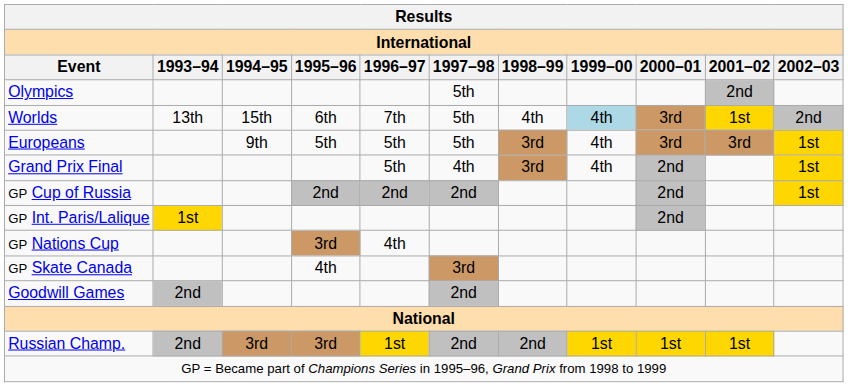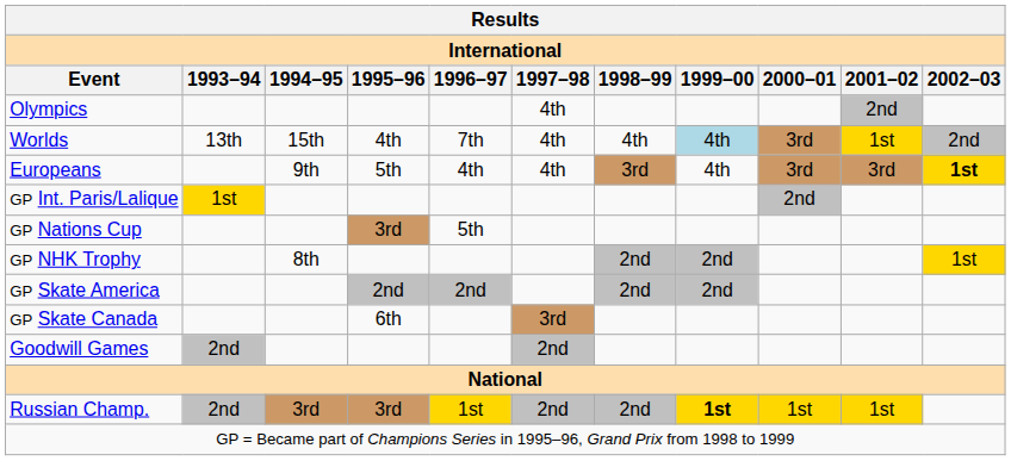 <table class="wikitable" style="text-align:center">
 <tr>
 <th colspan=11 align=center>Results</th>
 </tr>
 <tr>
 <th style="background-color: #ffdead; " colspan=11 align=center>International</th>
 </tr>
 <tr>
 <th>Event</th>
 <th>1993–94</th>
 <th>1994–95</th>
 <th>1995–96</th>
 <th>1996–97</th>
 <th>1997–98</th>
 <th>1998–99</th>
 <th>1999–00</th>
 <th>2000–01</th>
 <th>2001–02</th>
 <th>2002–03</th>
 </tr>
 <tr>
 <td align=left><a href='#'>Olympics</a></td>
 <td></td>
 <td></td>
 <td></td>
 <td></td>
-<td>5th</td>
+<td>4th</td>
 <td></td>
 <td></td>
 <td></td>
 <td bgcolor=silver>2nd</td>
 <td></td>
 </tr>
 <tr>
 <td align=left><a href='#'>Worlds</a></td>
 <td>13th</td>
 <td>15th</td>
-<td>6th</td>
+<td>4th</td>
 <td>7th</td>
-<td>5th</td>
+<td>4th</td>
 <td>4th</td>
 <td style="background: lightblue;">4th</td>
 <td bgcolor=cc9966>3rd</td>
 <td bgcolor=gold>1st</td>
 <td bgcolor=silver>2nd</td>
 </tr>
 <tr>
 <td align=left><a href='#'>Europeans</a></td>
 <td></td>
 <td>9th</td>
 <td>5th</td>
-<td>5th</td>
-<td>5th</td>
+<td>4th</td>
+<td>4th</td>
 <td bgcolor=cc9966>3rd</td>
 <td>4th</td>
 <td bgcolor=cc9966>3rd</td>
 <td bgcolor=cc9966>3rd</td>
-<td bgcolor=gold>1st</td>
-</tr>
-<tr>
-<td align=left><a href='#'>Grand Prix Final</a></td>
-<td></td>
-<td></td>
-<td></td>
-<td>5th</td>
-<td>4th</td>
-<td bgcolor=cc9966>3rd</td>
-<td>4th</td>
-<td bgcolor=silver>2nd</td>
-<td></td>
-<td bgcolor=gold>1st</td>
-</tr>
-<tr>
-<td align=left><small>GP</small> <a href='#'>Cup of Russia</a></td>
-<td></td>
-<td></td>
-<td bgcolor=silver>2nd</td>
-<td bgcolor=silver>2nd</td>
-<td bgcolor=silver>2nd</td>
-<td></td>
-<td></td>
-<td bgcolor=silver>2nd</td>
-<td></td>
-<td bgcolor=gold>1st</td>
+<td bgcolor=gold><strong>1st</strong></td>
 </tr>
 <tr>
 <td align=left><small>GP</small> <a href='#'>Int. Paris/Lalique</a></td>
 <td bgcolor=gold>1st</td>
 <td></td>
 <td></td>
 <td></td>
 <td></td>
 <td></td>
 <td></td>
 <td bgcolor=silver>2nd</td>
 <td></td>
 <td></td>
 </tr>
 <tr>
 <td align=left><small>GP</small> <a href='#'>Nations Cup</a></td>
 <td></td>
 <td></td>
 <td bgcolor=cc9966>3rd</td>
-<td>4th</td>
+<td>5th</td>
 <td></td>
 <td></td>
 <td></td>
 <td></td>
 <td></td>
 <td></td>
 </tr>
 <tr>
+<td align=left><small>GP</small> <a href='#'>NHK Trophy</a></td>
+<td></td>
+<td>8th</td>
+<td></td>
+<td></td>
+<td></td>
+<td bgcolor=silver>2nd</td>
+<td bgcolor=silver>2nd</td>
+<td></td>
+<td></td>
+<td bgcolor=gold>1st</td>
+</tr>
+<tr>
+<td align=left><small>GP</small> <a href='#'>Skate America</a></td>
+<td></td>
+<td></td>
+<td bgcolor=silver>2nd</td>
+<td bgcolor=silver>2nd</td>
+<td></td>
+<td bgcolor=silver>2nd</td>
+<td bgcolor=silver>2nd</td>
+<td></td>
+<td></td>
+<td></td>
+</tr>
+<tr>
 <td align=left><small>GP</small> <a href='#'>Skate Canada</a></td>
 <td></td>
 <td></td>
-<td>4th</td>
+<td>6th</td>
 <td></td>
 <td bgcolor=cc9966>3rd</td>
 <td></td>
 <td></td>
 <td></td>
 <td></td>
 <td></td>
 </tr>
 <tr>
 <td align=left><a href='#'>Goodwill Games</a></td>
 <td bgcolor=silver>2nd</td>
 <td></td>
 <td></td>
 <td></td>
 <td bgcolor=silver>2nd</td>
 <td></td>
 <td></td>
 <td></td>
 <td></td>
 <td></td>
 </tr>
 <tr>
 <th style="background-color: #ffdead; " colspan=11 align=center>National</th>
 </tr>
 <tr>
 <td align=left><a href='#'>Russian Champ.</a></td>
 <td bgcolor=silver>2nd</td>
 <td bgcolor=cc9966>3rd</td>
 <td bgcolor=cc9966>3rd</td>
 <td bgcolor=gold>1st</td>
 <td bgcolor=silver>2nd</td>
 <td bgcolor=silver>2nd</td>
-<td bgcolor=gold>1st</td>
+<td bgcolor=gold><strong>1st</strong></td>
 <td bgcolor=gold>1st</td>
 <td bgcolor=gold>1st</td>
 <td></td>
 </tr>
 <tr>
 <td colspan=11 align=center><small> GP = Became part of <em>Champions Series</em> in 1995–96, <em>Grand Prix</em> from 1998 to 1999 </small></td>
 </tr>
 </table>
